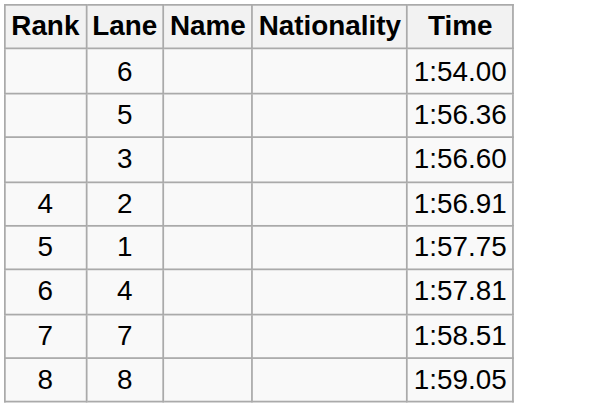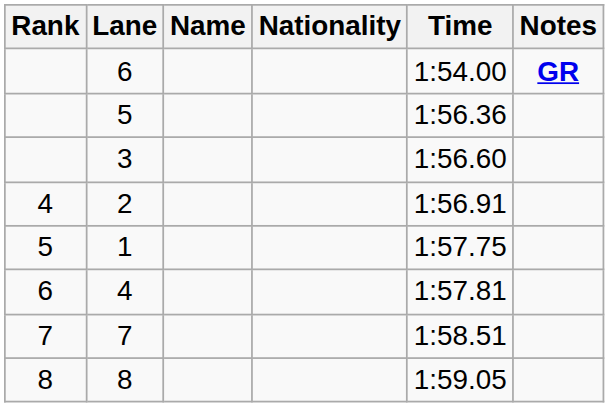 <table class="wikitable sortable" style="text-align:center">
 <tr>
 <th>Rank</th>
 <th>Lane</th>
 <th>Name</th>
 <th>Nationality</th>
 <th>Time</th>
+<th>Notes</th>
 </tr>
 <tr>
 <td></td>
 <td>6</td>
 <td align="left"></td>
 <td align="left"></td>
 <td>1:54.00</td>
+<td><strong><a href='#'>GR</a></strong></td>
 </tr>
 <tr>
 <td></td>
 <td>5</td>
 <td align="left"></td>
 <td align="left"></td>
 <td>1:56.36</td>
+<td></td>
 </tr>
 <tr>
 <td></td>
 <td>3</td>
 <td align="left"></td>
 <td align="left"></td>
 <td>1:56.60</td>
+<td></td>
 </tr>
 <tr>
 <td>4</td>
 <td>2</td>
 <td align="left"></td>
 <td align="left"></td>
 <td>1:56.91</td>
+<td></td>
 </tr>
 <tr>
 <td>5</td>
 <td>1</td>
 <td align="left"></td>
 <td align="left"></td>
 <td>1:57.75</td>
+<td></td>
 </tr>
 <tr>
 <td>6</td>
 <td>4</td>
 <td align="left"></td>
 <td align="left"></td>
 <td>1:57.81</td>
+<td></td>
 </tr>
 <tr>
 <td>7</td>
 <td>7</td>
 <td align="left"></td>
 <td align="left"></td>
 <td>1:58.51</td>
+<td></td>
 </tr>
 <tr>
 <td>8</td>
 <td>8</td>
 <td align="left"></td>
 <td align="left"></td>
 <td>1:59.05</td>
+<td></td>
 </tr>
 </table>
